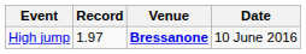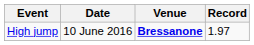 <table class="wikitable">
 <tr>
 <th>Event</th>
+<th>Date</th>
+<th>Venue</th>
 <th>Record</th>
-<th>Venue</th>
-<th>Date</th>
 </tr>
 <tr>
 <td><a href='#'>High jump</a></td>
+<td>10 June 2016</td>
+<td><strong><a href='#'>Bressanone</a></strong></td>
 <td>1.97</td>
-<td><strong><a href='#'>Bressanone</a></strong></td>
-<td>10 June 2016</td>
 </tr>
 </table>
